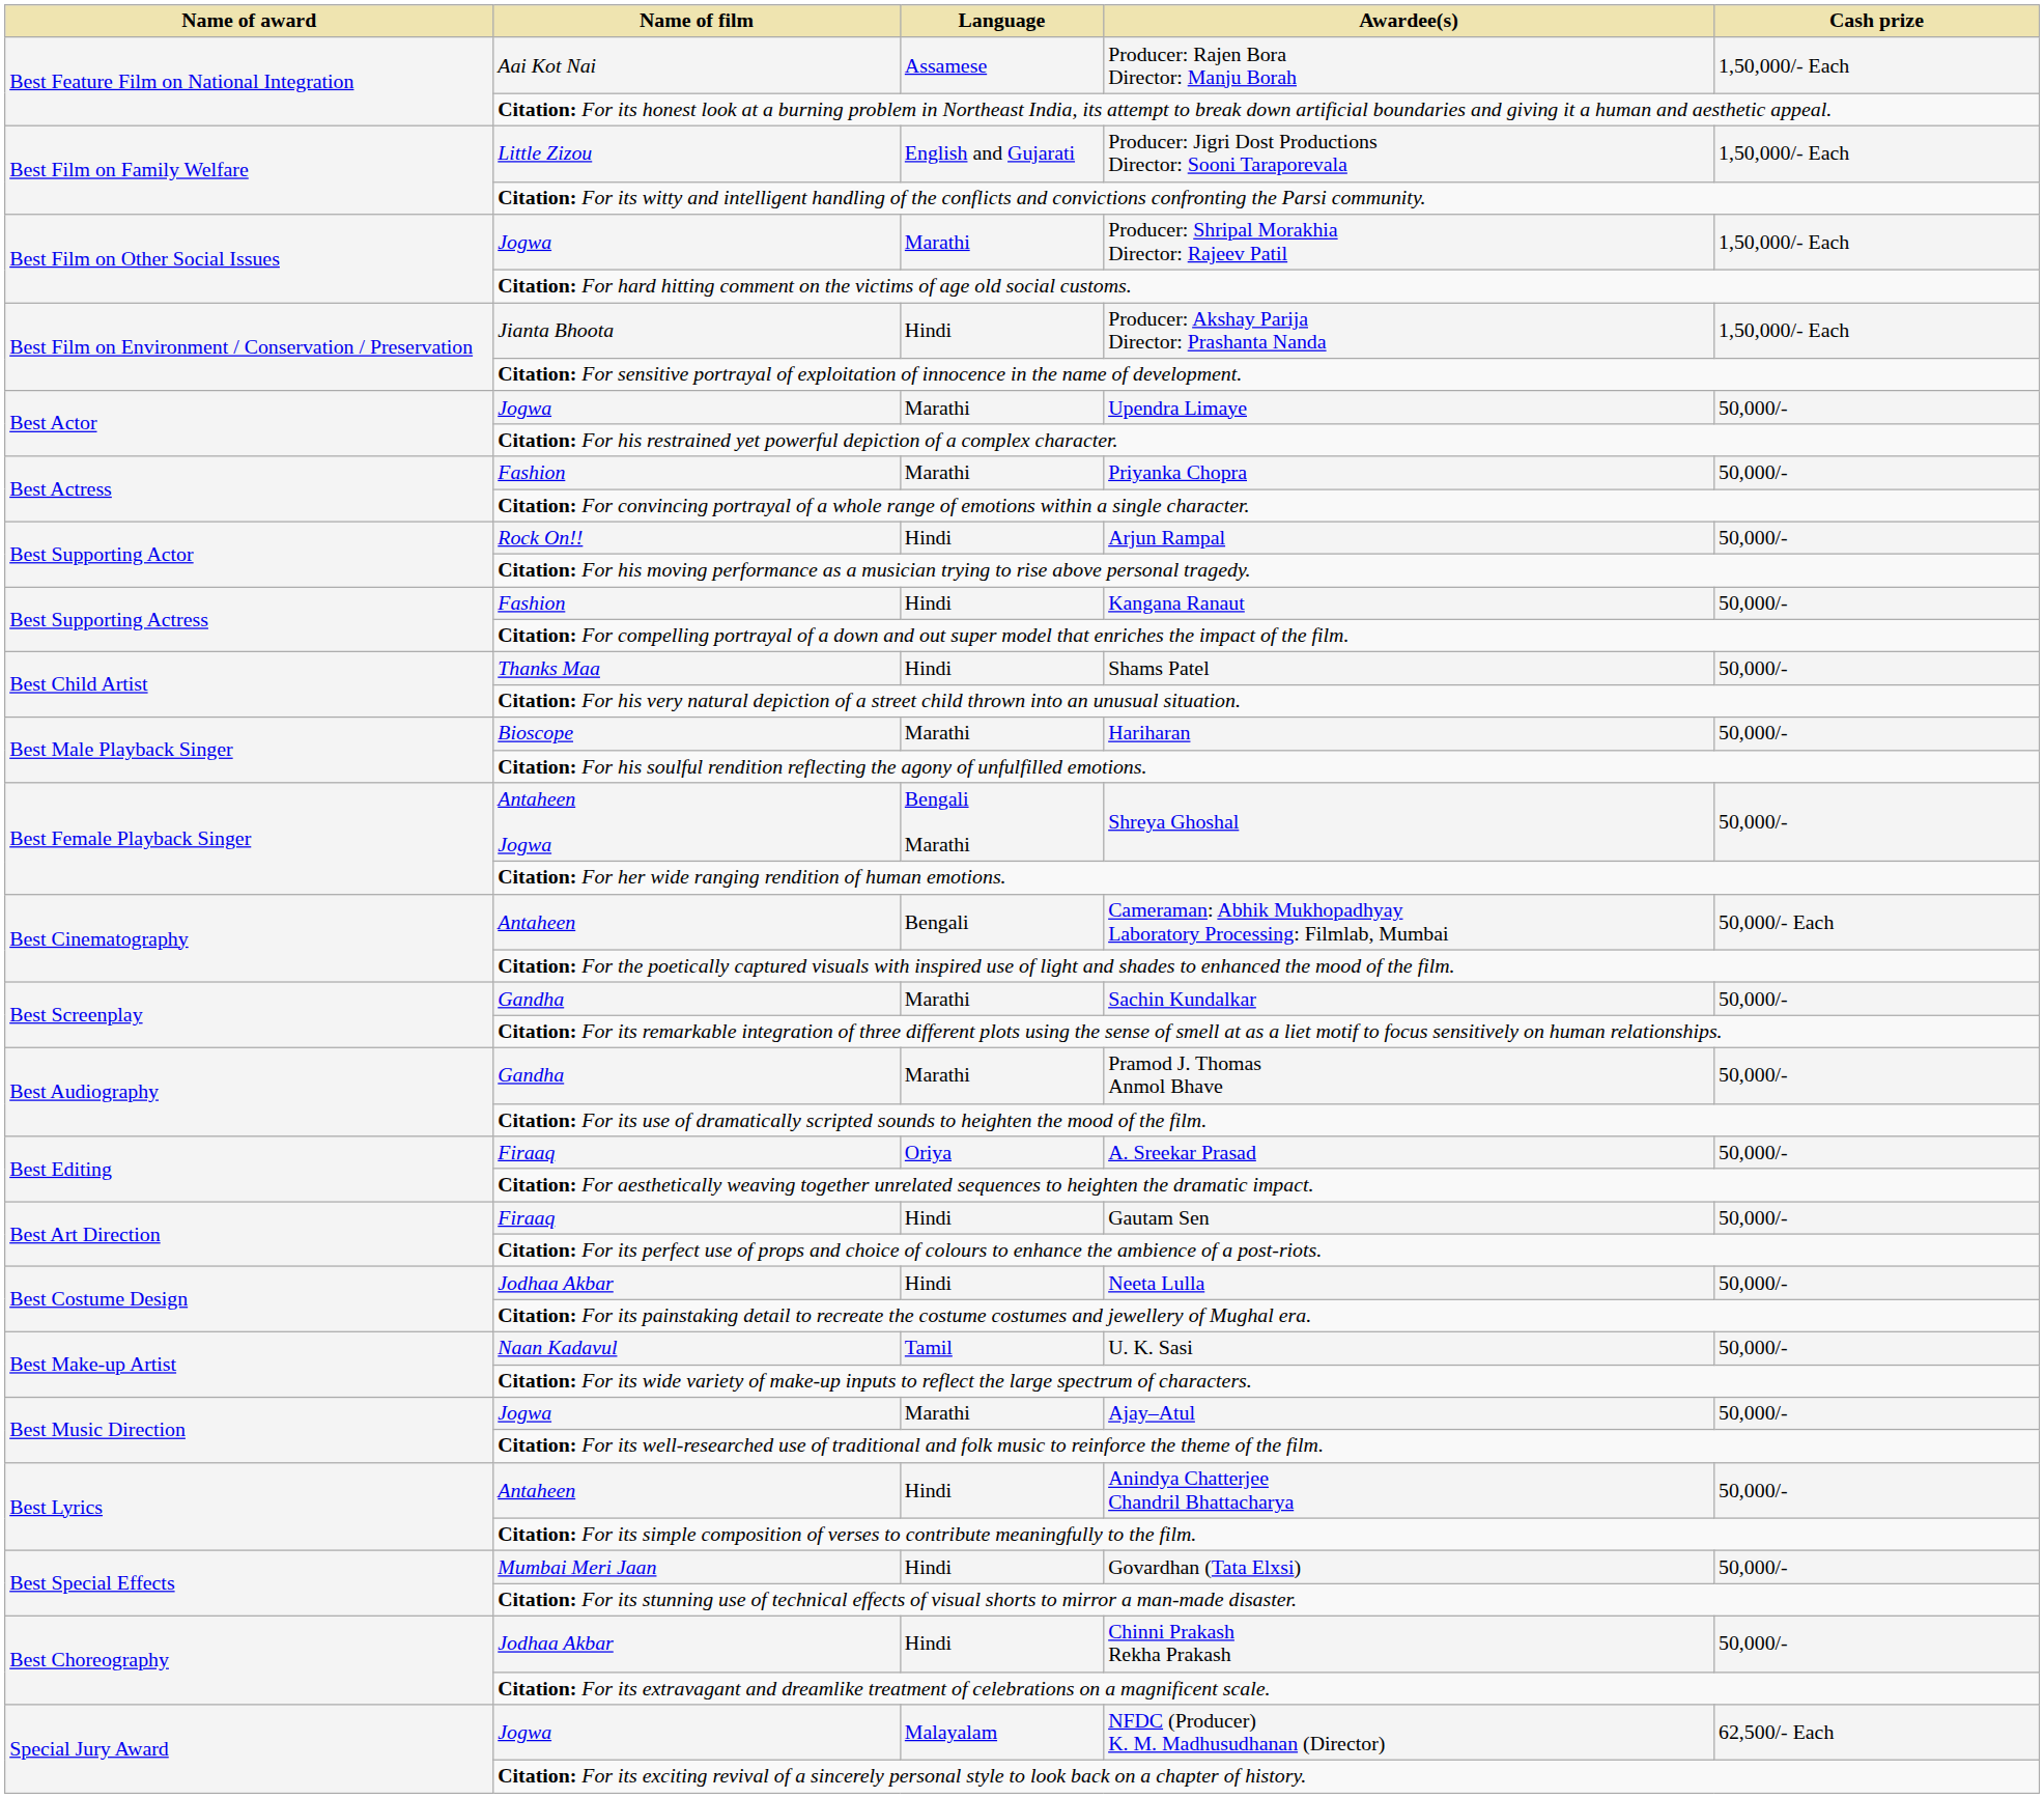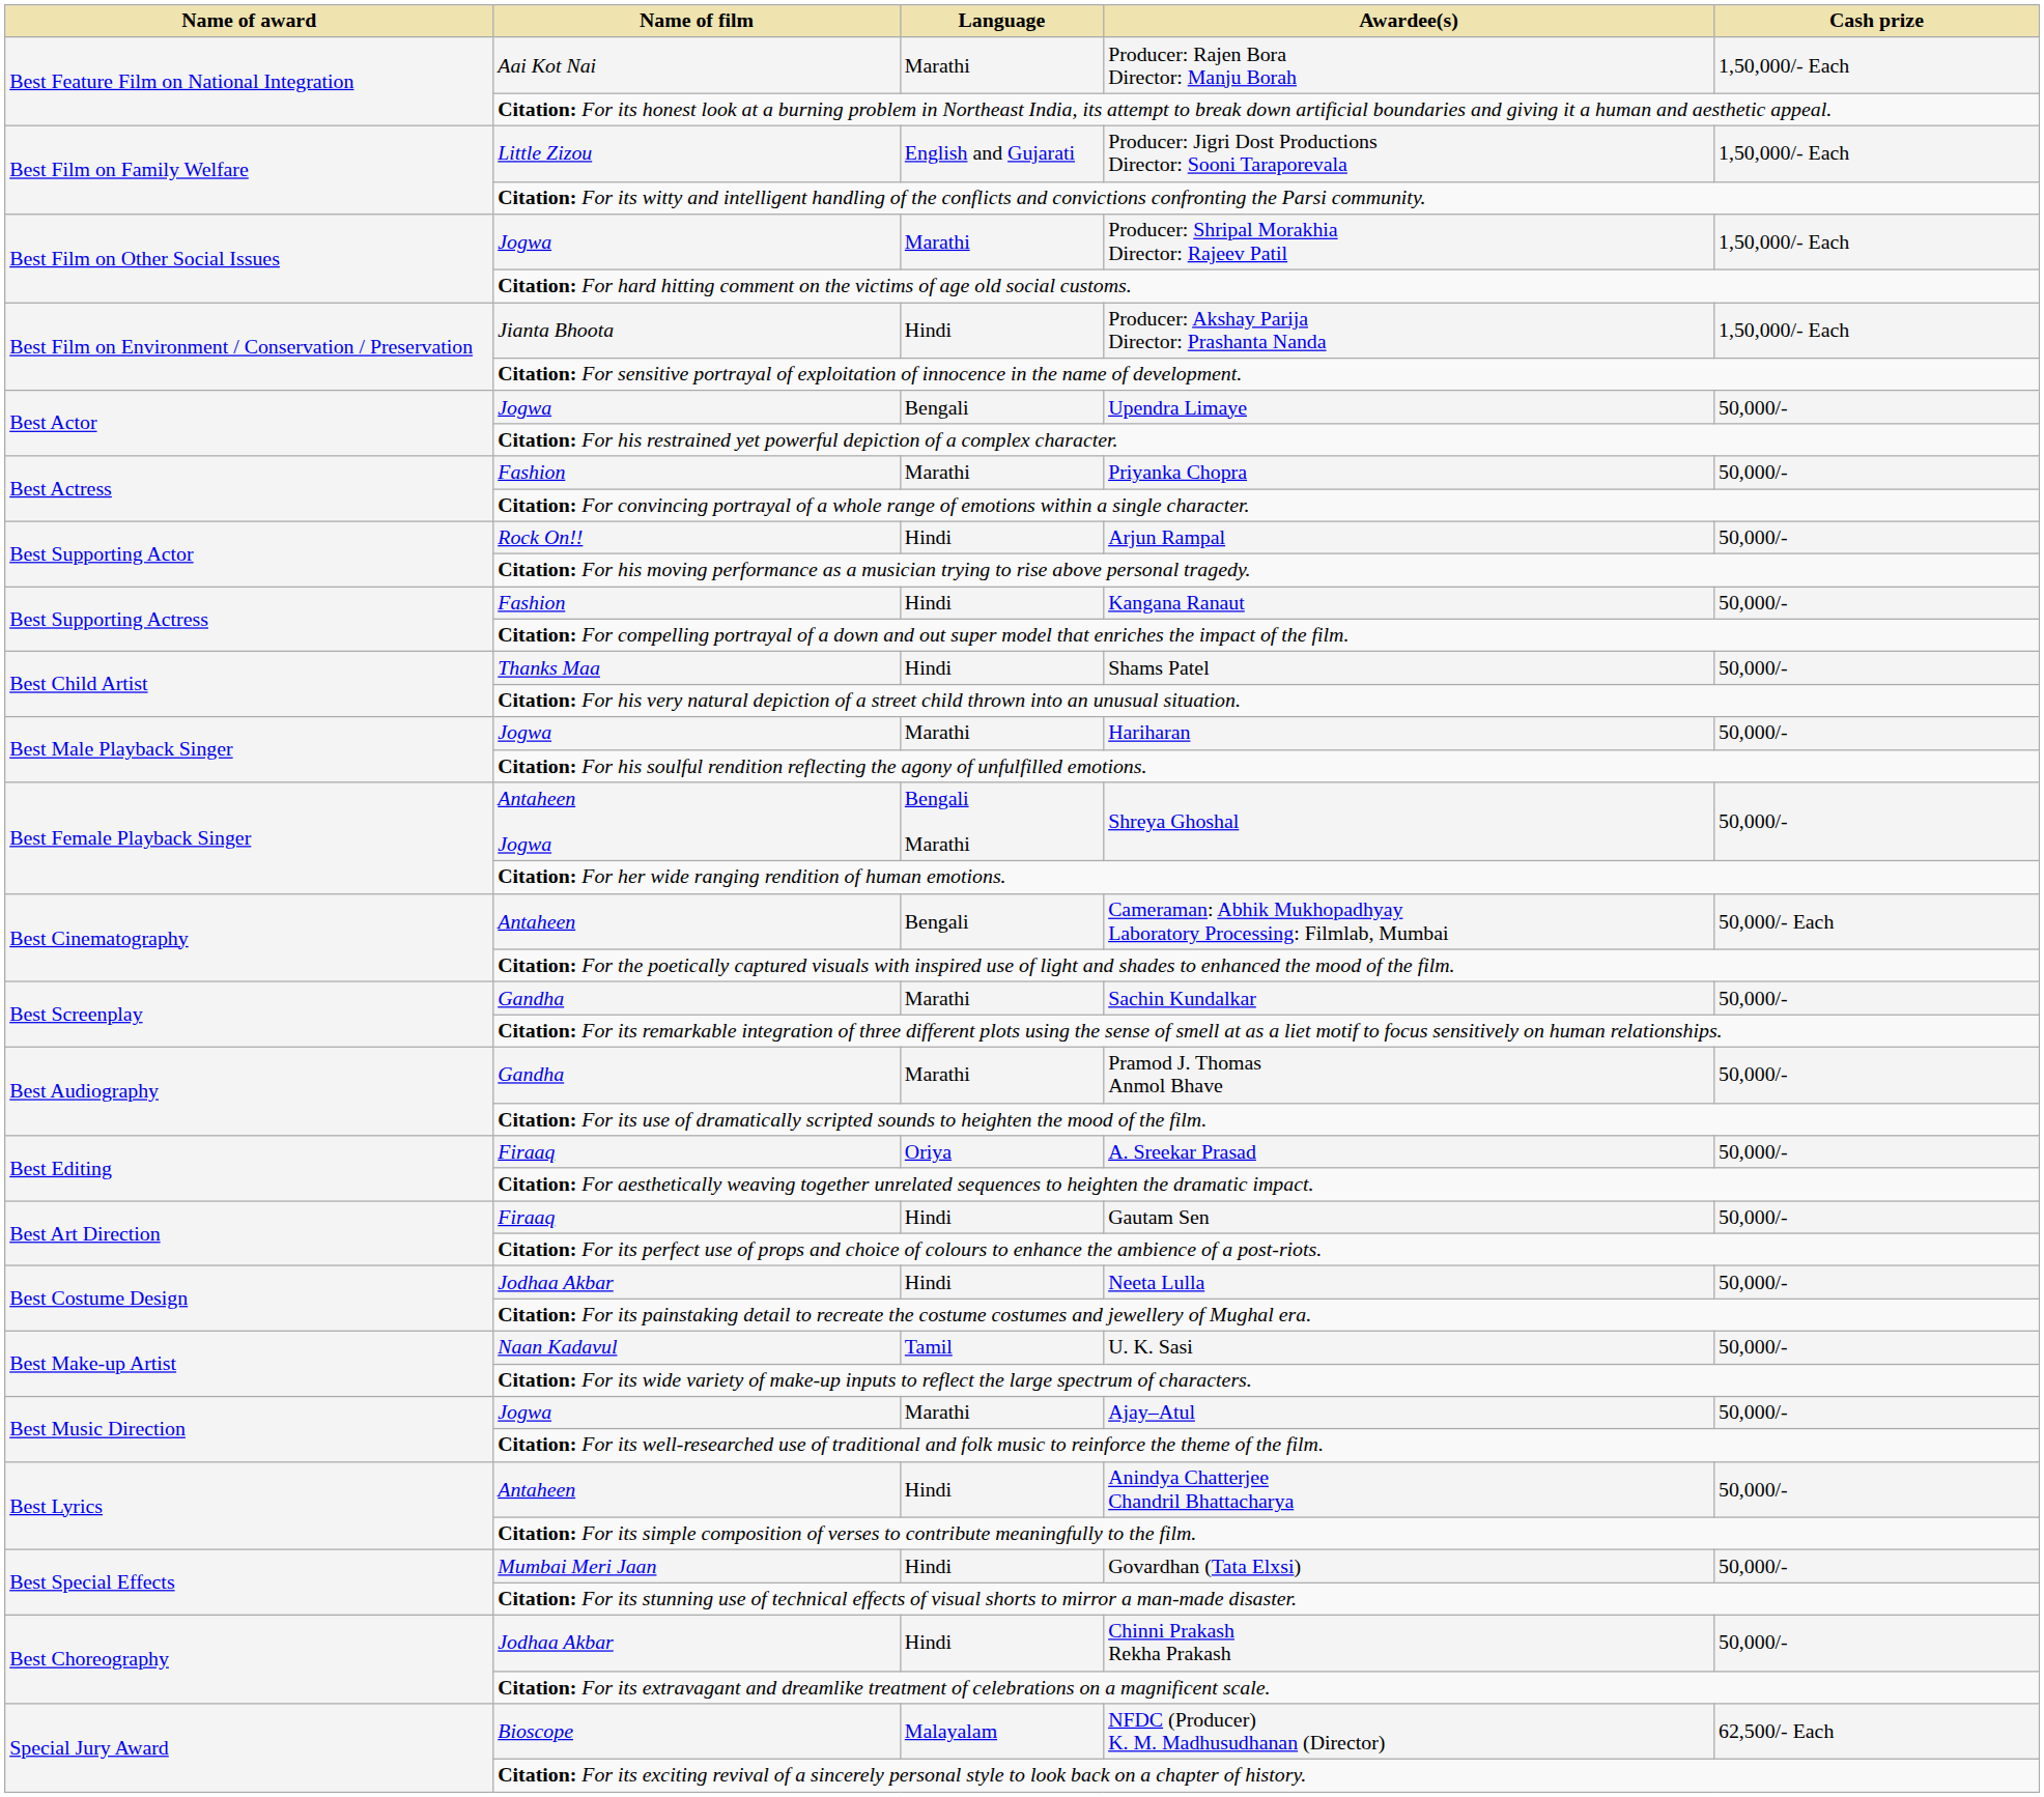 <table class="wikitable" style="width:100%;">
 <tr>
 <th style="background-color:#EFE4B0;width:24%;">Name of award</th>
 <th style="background-color:#EFE4B0;width:20%;">Name of film</th>
 <th style="background-color:#EFE4B0;width:10%;">Language</th>
 <th style="background-color:#EFE4B0;width:30%;">Awardee(s)</th>
 <th style="background-color:#EFE4B0;width:16%;">Cash prize</th>
 </tr>
 <tr style="background-color:#F4F4F4">
 <td rowspan="2"><a href='#'>Best Feature Film on National Integration</a></td>
 <td><em>Aai Kot Nai</em></td>
-<td><a href='#'>Assamese</a></td>
+<td>Marathi</td>
 <td>Producer: Rajen Bora<br>Director: <a href='#'>Manju Borah</a></td>
 <td> 1,50,000/- Each</td>
 </tr>
 <tr style="background-color:#F9F9F9">
 <td colspan="4"><strong>Citation:</strong> <em>For its honest look at a burning problem in Northeast India, its attempt to break down artificial boundaries and giving it a human and aesthetic appeal.</em></td>
 </tr>
 <tr style="background-color:#F4F4F4">
 <td rowspan="2"><a href='#'>Best Film on Family Welfare</a></td>
 <td><em><a href='#'>Little Zizou</a></em></td>
 <td><a href='#'>English</a> and <a href='#'>Gujarati</a></td>
 <td>Producer: Jigri Dost Productions<br>Director: <a href='#'>Sooni Taraporevala</a></td>
 <td> 1,50,000/- Each</td>
 </tr>
 <tr style="background-color:#F9F9F9">
 <td colspan="4"><strong>Citation:</strong> <em>For its witty and intelligent handling of the conflicts and convictions confronting the Parsi community.</em></td>
 </tr>
 <tr style="background-color:#F4F4F4">
 <td rowspan="2"><a href='#'>Best Film on Other Social Issues</a></td>
 <td><em><a href='#'>Jogwa</a></em></td>
 <td><a href='#'>Marathi</a></td>
 <td>Producer: <a href='#'>Shripal Morakhia</a><br>Director: <a href='#'>Rajeev Patil</a></td>
 <td> 1,50,000/- Each</td>
 </tr>
 <tr style="background-color:#F9F9F9">
 <td colspan="4"><strong>Citation:</strong> <em>For hard hitting comment on the victims of age old social customs.</em></td>
 </tr>
 <tr style="background-color:#F4F4F4">
 <td rowspan="2"><a href='#'>Best Film on Environment / Conservation / Preservation</a></td>
 <td><em>Jianta Bhoota</em></td>
 <td>Hindi</td>
 <td>Producer: <a href='#'>Akshay Parija</a><br>Director: <a href='#'>Prashanta Nanda</a></td>
 <td> 1,50,000/- Each</td>
 </tr>
 <tr style="background-color:#F9F9F9">
 <td colspan="4"><strong>Citation:</strong> <em>For sensitive portrayal of exploitation of innocence in the name of development.</em></td>
 </tr>
 <tr style="background-color:#F4F4F4">
 <td rowspan="2"><a href='#'>Best Actor</a></td>
 <td><em><a href='#'>Jogwa</a></em></td>
-<td>Marathi</td>
+<td>Bengali</td>
 <td><a href='#'>Upendra Limaye</a></td>
 <td> 50,000/-</td>
 </tr>
 <tr style="background-color:#F9F9F9">
 <td colspan="4"><strong>Citation:</strong> <em>For his restrained yet powerful depiction of a complex character.</em></td>
 </tr>
 <tr style="background-color:#F4F4F4">
 <td rowspan="2"><a href='#'>Best Actress</a></td>
 <td><em><a href='#'>Fashion</a></em></td>
 <td>Marathi</td>
 <td><a href='#'>Priyanka Chopra</a></td>
 <td> 50,000/-</td>
 </tr>
 <tr style="background-color:#F9F9F9">
 <td colspan="4"><strong>Citation:</strong> <em>For convincing portrayal of a whole range of emotions within a single character.</em></td>
 </tr>
 <tr style="background-color:#F4F4F4">
 <td rowspan="2"><a href='#'>Best Supporting Actor</a></td>
 <td><em><a href='#'>Rock On!!</a></em></td>
 <td>Hindi</td>
 <td><a href='#'>Arjun Rampal</a></td>
 <td> 50,000/-</td>
 </tr>
 <tr style="background-color:#F9F9F9">
 <td colspan="4"><strong>Citation:</strong> <em>For his moving performance as a musician trying to rise above personal tragedy.</em></td>
 </tr>
 <tr style="background-color:#F4F4F4">
 <td rowspan="2"><a href='#'>Best Supporting Actress</a></td>
 <td><em><a href='#'>Fashion</a></em></td>
 <td>Hindi</td>
 <td><a href='#'>Kangana Ranaut</a></td>
 <td> 50,000/-</td>
 </tr>
 <tr style="background-color:#F9F9F9">
 <td colspan="4"><strong>Citation:</strong> <em>For compelling portrayal of a down and out super model that enriches the impact of the film.</em></td>
 </tr>
 <tr style="background-color:#F4F4F4">
 <td rowspan="2"><a href='#'>Best Child Artist</a></td>
 <td><em><a href='#'>Thanks Maa</a></em></td>
 <td>Hindi</td>
 <td>Shams Patel</td>
 <td> 50,000/-</td>
 </tr>
 <tr style="background-color:#F9F9F9">
 <td colspan="4"><strong>Citation:</strong> <em>For his very natural depiction of a street child thrown into an unusual situation.</em></td>
 </tr>
 <tr style="background-color:#F4F4F4">
 <td rowspan="2"><a href='#'>Best Male Playback Singer</a></td>
-<td><em><a href='#'>Bioscope</a></em></td>
+<td><em><a href='#'>Jogwa</a></em><br></td>
 <td>Marathi</td>
 <td><a href='#'>Hariharan</a></td>
 <td> 50,000/-</td>
 </tr>
 <tr style="background-color:#F9F9F9">
 <td colspan="4"><strong>Citation:</strong> <em>For his soulful rendition reflecting the agony of unfulfilled emotions.</em></td>
 </tr>
 <tr style="background-color:#F4F4F4">
 <td rowspan="2"><a href='#'>Best Female Playback Singer</a></td>
 <td><em><a href='#'>Antaheen</a></em><br><br><em><a href='#'>Jogwa</a></em><br></td>
 <td><a href='#'>Bengali</a><br><br>Marathi</td>
 <td><a href='#'>Shreya Ghoshal</a></td>
 <td> 50,000/-</td>
 </tr>
 <tr style="background-color:#F9F9F9">
 <td colspan="4"><strong>Citation:</strong> <em>For her wide ranging rendition of human emotions.</em></td>
 </tr>
 <tr style="background-color:#F4F4F4">
 <td rowspan="2"><a href='#'>Best Cinematography</a></td>
 <td><em><a href='#'>Antaheen</a></em></td>
 <td>Bengali</td>
 <td><a href='#'>Cameraman</a>: <a href='#'>Abhik Mukhopadhyay</a><br><a href='#'>Laboratory Processing</a>: Filmlab, Mumbai</td>
 <td> 50,000/- Each</td>
 </tr>
 <tr style="background-color:#F9F9F9">
 <td colspan="4"><strong>Citation:</strong> <em>For the poetically captured visuals with inspired use of light and shades to enhanced the mood of the film.</em></td>
 </tr>
 <tr style="background-color:#F4F4F4">
 <td rowspan="2"><a href='#'>Best Screenplay</a></td>
 <td><em><a href='#'>Gandha</a></em></td>
 <td>Marathi</td>
 <td><a href='#'>Sachin Kundalkar</a></td>
 <td> 50,000/-</td>
 </tr>
 <tr style="background-color:#F9F9F9">
 <td colspan="4"><strong>Citation:</strong> <em>For its remarkable integration of three different plots using the sense of smell at as a liet motif to focus sensitively on human relationships.</em></td>
 </tr>
 <tr style="background-color:#F4F4F4">
 <td rowspan="2"><a href='#'>Best Audiography</a></td>
 <td><em><a href='#'>Gandha</a></em></td>
 <td>Marathi</td>
 <td>Pramod J. Thomas<br>Anmol Bhave</td>
 <td> 50,000/-</td>
 </tr>
 <tr style="background-color:#F9F9F9">
 <td colspan="4"><strong>Citation:</strong> <em>For its use of dramatically scripted sounds to heighten the mood of the film.</em></td>
 </tr>
 <tr style="background-color:#F4F4F4">
 <td rowspan="2"><a href='#'>Best Editing</a></td>
 <td><em><a href='#'>Firaaq</a></em></td>
 <td><a href='#'>Oriya</a></td>
 <td><a href='#'>A. Sreekar Prasad</a></td>
 <td> 50,000/-</td>
 </tr>
 <tr style="background-color:#F9F9F9">
 <td colspan="4"><strong>Citation:</strong> <em>For aesthetically weaving together unrelated sequences to heighten the dramatic impact.</em></td>
 </tr>
 <tr style="background-color:#F4F4F4">
 <td rowspan="2"><a href='#'>Best Art Direction</a></td>
 <td><em><a href='#'>Firaaq</a></em></td>
 <td>Hindi</td>
 <td>Gautam Sen</td>
 <td> 50,000/-</td>
 </tr>
 <tr style="background-color:#F9F9F9">
 <td colspan="4"><strong>Citation:</strong> <em>For its perfect use of props and choice of colours to enhance the ambience of a post-riots.</em></td>
 </tr>
 <tr style="background-color:#F4F4F4">
 <td rowspan="2"><a href='#'>Best Costume Design</a></td>
 <td><em><a href='#'>Jodhaa Akbar</a></em></td>
 <td>Hindi</td>
 <td><a href='#'>Neeta Lulla</a></td>
 <td> 50,000/-</td>
 </tr>
 <tr style="background-color:#F9F9F9">
 <td colspan="4"><strong>Citation:</strong> <em>For its painstaking detail to recreate the costume costumes and jewellery of Mughal era.</em></td>
 </tr>
 <tr style="background-color:#F4F4F4">
 <td rowspan="2"><a href='#'>Best Make-up Artist</a></td>
 <td><em><a href='#'>Naan Kadavul</a></em></td>
 <td><a href='#'>Tamil</a></td>
 <td>U. K. Sasi</td>
 <td> 50,000/-</td>
 </tr>
 <tr style="background-color:#F9F9F9">
 <td colspan="4"><strong>Citation:</strong> <em>For its wide variety of make-up inputs to reflect the large spectrum of characters.</em></td>
 </tr>
 <tr style="background-color:#F4F4F4">
 <td rowspan="2"><a href='#'>Best Music Direction</a></td>
 <td><em><a href='#'>Jogwa</a></em></td>
 <td>Marathi</td>
 <td><a href='#'>Ajay–Atul</a></td>
 <td> 50,000/-</td>
 </tr>
 <tr style="background-color:#F9F9F9">
 <td colspan="4"><strong>Citation:</strong> <em>For its well-researched use of traditional and folk music to reinforce the theme of the film.</em></td>
 </tr>
 <tr style="background-color:#F4F4F4">
 <td rowspan="2"><a href='#'>Best Lyrics</a></td>
 <td><em><a href='#'>Antaheen</a></em><br></td>
 <td>Hindi</td>
 <td><a href='#'>Anindya Chatterjee</a><br><a href='#'>Chandril Bhattacharya</a></td>
 <td> 50,000/-</td>
 </tr>
 <tr style="background-color:#F9F9F9">
 <td colspan="4"><strong>Citation:</strong> <em>For its simple composition of verses to contribute meaningfully to the film.</em></td>
 </tr>
 <tr style="background-color:#F4F4F4">
 <td rowspan="2"><a href='#'>Best Special Effects</a></td>
 <td><em><a href='#'>Mumbai Meri Jaan</a></em></td>
 <td>Hindi</td>
 <td>Govardhan (<a href='#'>Tata Elxsi</a>)</td>
 <td> 50,000/-</td>
 </tr>
 <tr style="background-color:#F9F9F9">
 <td colspan="4"><strong>Citation:</strong> <em>For its stunning use of technical effects of visual shorts to mirror a man-made disaster.</em></td>
 </tr>
 <tr style="background-color:#F4F4F4">
 <td rowspan="2"><a href='#'>Best Choreography</a></td>
 <td><em><a href='#'>Jodhaa Akbar</a></em><br></td>
 <td>Hindi</td>
 <td><a href='#'>Chinni Prakash</a><br>Rekha Prakash</td>
 <td> 50,000/-</td>
 </tr>
 <tr style="background-color:#F9F9F9">
 <td colspan="4"><strong>Citation:</strong> <em>For its extravagant and dreamlike treatment of celebrations on a magnificent scale.</em></td>
 </tr>
 <tr style="background-color:#F4F4F4">
 <td rowspan="2"><a href='#'>Special Jury Award</a></td>
-<td><em><a href='#'>Jogwa</a></em><br></td>
+<td><em><a href='#'>Bioscope</a></em></td>
 <td><a href='#'>Malayalam</a></td>
 <td><a href='#'>NFDC</a> (Producer)<br><a href='#'>K. M. Madhusudhanan</a> (Director)</td>
 <td> 62,500/- Each</td>
 </tr>
 <tr style="background-color:#F9F9F9">
 <td colspan="4"><strong>Citation:</strong> <em>For its exciting revival of a sincerely personal style to look back on a chapter of history.</em></td>
 </tr>
 </table>
